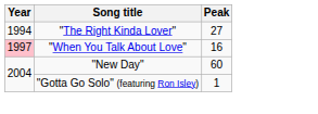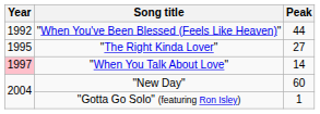 <table class="wikitable" style="text-align:center;">
 <tr>
 <th>Year</th>
 <th>Song title</th>
 <th>Peak</th>
 </tr>
 <tr>
-<td>1994</td>
+<td>1992</td>
+<td>"<a href='#'>When You've Been Blessed (Feels Like Heaven)</a>"</td>
+<td>44</td>
+</tr>
+<tr>
+<td>1995</td>
 <td>"<a href='#'>The Right Kinda Lover</a>"</td>
 <td>27</td>
 </tr>
 <tr>
 <td style="background: pink;">1997</td>
 <td>"<a href='#'>When You Talk About Love</a>"</td>
-<td>16</td>
+<td>14</td>
 </tr>
 <tr>
 <td rowspan="2">2004</td>
 <td>"New Day"</td>
 <td>60</td>
 </tr>
 <tr>
 <td>"Gotta Go Solo" <small>(featuring <a href='#'>Ron Isley</a>)</small></td>
 <td>1</td>
 </tr>
 </table>
